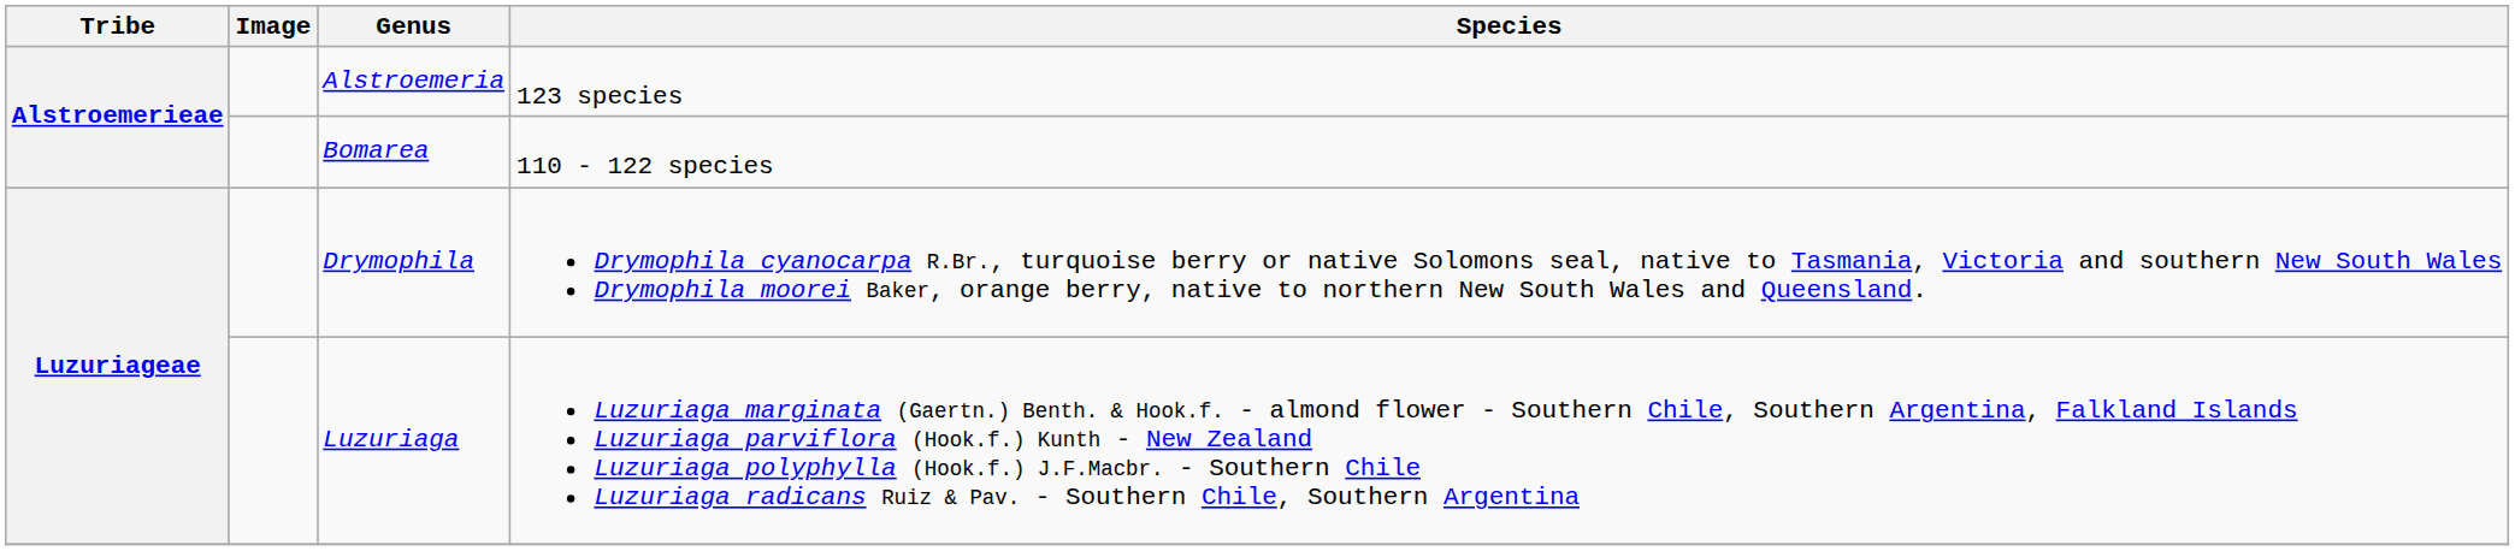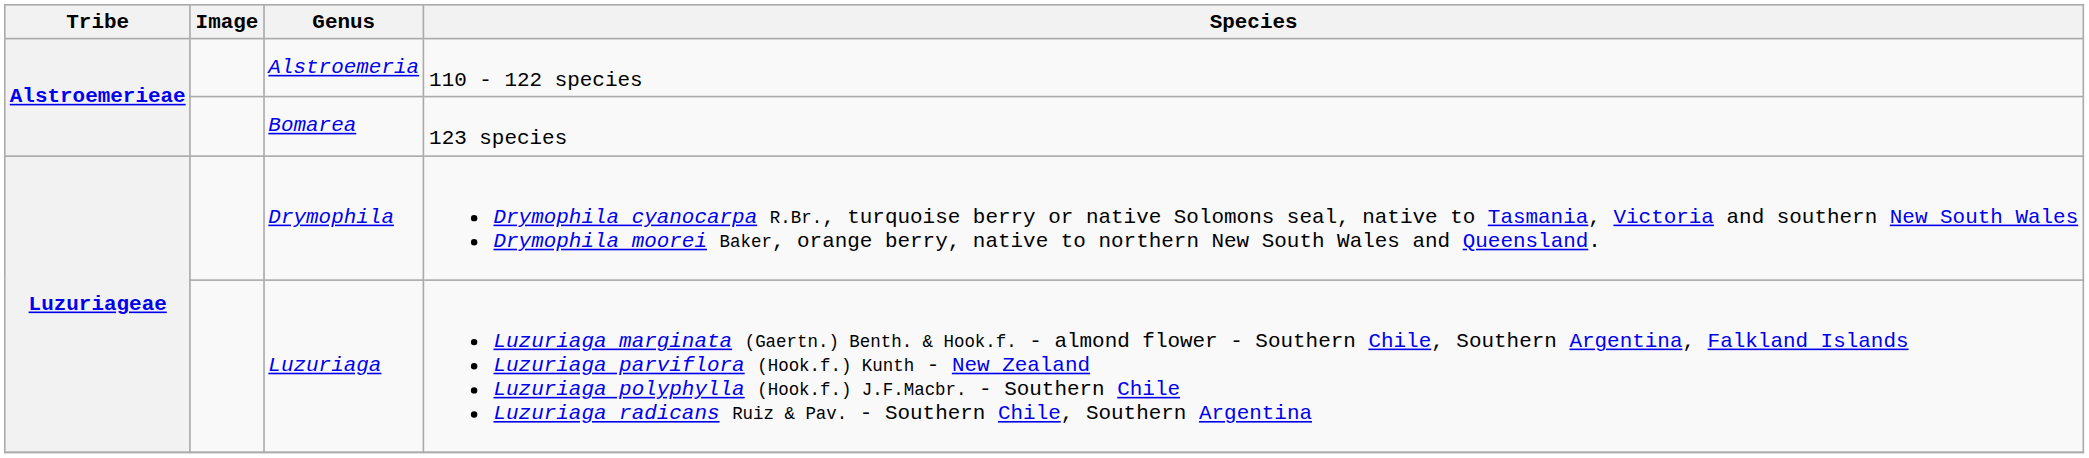 <table class="wikitable collapsible">
 <tr>
 <th>Tribe</th>
 <th>Image</th>
 <th>Genus</th>
 <th>Species</th>
 </tr>
 <tr>
 <th rowspan="2" style="text-align:center;"><a href='#'>Alstroemerieae</a></th>
 <td></td>
 <td><em><a href='#'>Alstroemeria</a></em> </td>
-<td><br>123 species</td>
+<td><br>110 - 122 species</td>
 </tr>
 <tr>
 <td></td>
 <td><em><a href='#'>Bomarea</a></em> </td>
-<td><br>110 - 122 species</td>
+<td><br>123 species</td>
 </tr>
 <tr>
 <th rowspan="2" style="text-align:center;"><a href='#'>Luzuriageae</a></th>
 <td></td>
 <td><em><a href='#'>Drymophila</a></em> </td>
 <td><br><ul><li><em><a href='#'>Drymophila cyanocarpa</a></em> <small>R.Br.</small>, turquoise berry or native Solomons seal, native to <a href='#'>Tasmania</a>, <a href='#'>Victoria</a> and southern <a href='#'>New South Wales</a></li><li><em><a href='#'>Drymophila moorei</a></em> <small>Baker</small>, orange berry, native to northern New South Wales and <a href='#'>Queensland</a>.</li></ul></td>
 </tr>
 <tr>
 <td></td>
 <td><em><a href='#'>Luzuriaga</a></em> </td>
 <td><br><ul><li><em><a href='#'>Luzuriaga marginata</a></em> <small>(Gaertn.) Benth. & Hook.f.</small> - almond flower	- Southern <a href='#'>Chile</a>, Southern <a href='#'>Argentina</a>, <a href='#'>Falkland Islands</a></li><li><em><a href='#'>Luzuriaga parviflora</a></em> <small>(Hook.f.) Kunth</small> - <a href='#'>New Zealand</a></li><li><em><a href='#'>Luzuriaga polyphylla</a></em> <small>(Hook.f.) J.F.Macbr.</small> - Southern <a href='#'>Chile</a></li><li><em><a href='#'>Luzuriaga radicans</a></em> <small>Ruiz & Pav.</small> - Southern <a href='#'>Chile</a>, Southern <a href='#'>Argentina</a></li></ul></td>
 </tr>
 <tr>
 </tr>
 </table>
